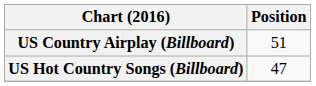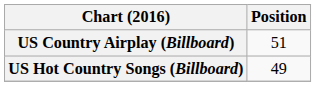 <table class="wikitable sortable plainrowheaders" style="text-align:center">
 <tr>
 <th scope="col">Chart (2016)</th>
 <th scope="col">Position</th>
 </tr>
 <tr>
 <th scope="row">US Country Airplay (<em>Billboard</em>)</th>
 <td>51</td>
 </tr>
 <tr>
 <th scope="row">US Hot Country Songs (<em>Billboard</em>)</th>
-<td>47</td>
+<td>49</td>
 </tr>
 <tr>
 </tr>
 </table>
